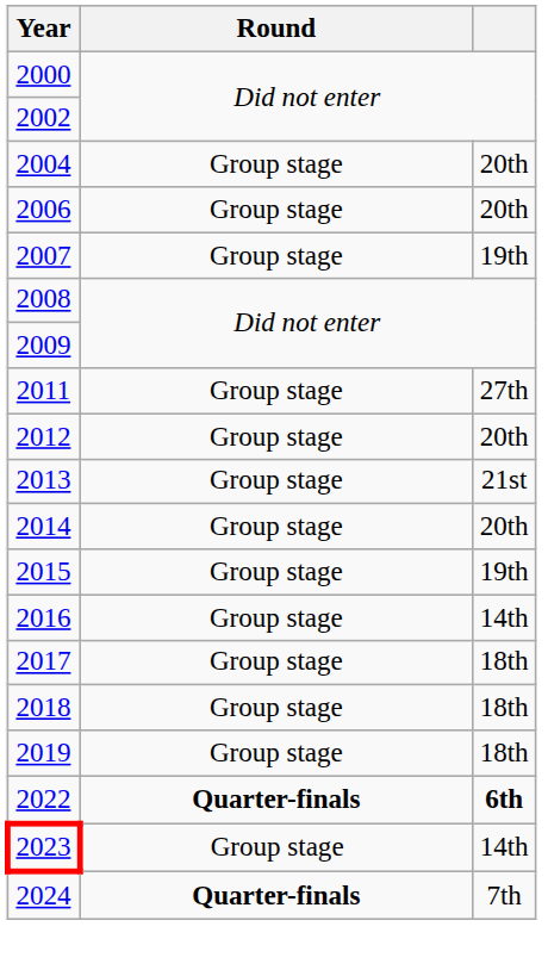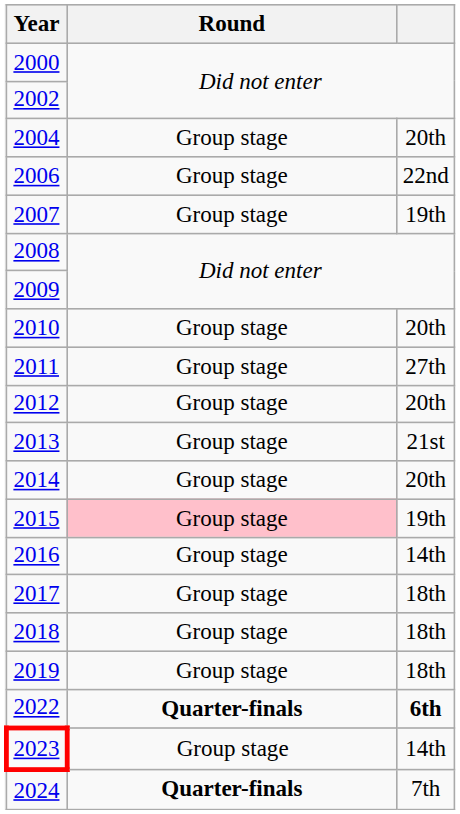 <table class="wikitable" style="text-align: center; font-size:90%">
 <tr>
 <th>Year</th>
 <th style="width:200px">Round</th>
 <th></th>
 </tr>
 <tr>
 <td><a href='#'>2000</a></td>
 <td colspan="2" rowspan="2"><em>Did not enter</em></td>
 </tr>
 <tr>
 <td><a href='#'>2002</a></td>
 </tr>
 <tr>
 <td><a href='#'>2004</a></td>
 <td>Group stage</td>
 <td>20th</td>
 </tr>
 <tr>
 <td><a href='#'>2006</a></td>
 <td>Group stage</td>
-<td>20th</td>
+<td>22nd</td>
 </tr>
 <tr>
 <td><a href='#'>2007</a></td>
 <td>Group stage</td>
 <td>19th</td>
 </tr>
 <tr>
 <td><a href='#'>2008</a></td>
 <td colspan="2" rowspan="2"><em>Did not enter</em></td>
 </tr>
 <tr>
 <td><a href='#'>2009</a></td>
+</tr>
+<tr>
+<td><a href='#'>2010</a></td>
+<td>Group stage</td>
+<td>20th</td>
 </tr>
 <tr>
 <td><a href='#'>2011</a></td>
 <td>Group stage</td>
 <td>27th</td>
 </tr>
 <tr>
 <td><a href='#'>2012</a></td>
 <td>Group stage</td>
 <td>20th</td>
 </tr>
 <tr>
 <td><a href='#'>2013</a></td>
 <td>Group stage</td>
 <td>21st</td>
 </tr>
 <tr>
 <td><a href='#'>2014</a></td>
 <td>Group stage</td>
 <td>20th</td>
 </tr>
 <tr>
 <td><a href='#'>2015</a></td>
-<td>Group stage</td>
+<td style="background: pink;">Group stage</td>
 <td>19th</td>
 </tr>
 <tr>
 <td><a href='#'>2016</a></td>
 <td>Group stage</td>
 <td>14th</td>
 </tr>
 <tr>
 <td><a href='#'>2017</a></td>
 <td>Group stage</td>
 <td>18th</td>
 </tr>
 <tr>
 <td><a href='#'>2018</a></td>
 <td>Group stage</td>
 <td>18th</td>
 </tr>
 <tr>
 <td><a href='#'>2019</a></td>
 <td>Group stage</td>
 <td>18th</td>
 </tr>
 <tr>
 <td><a href='#'>2022</a></td>
 <td><strong>Quarter-finals</strong></td>
 <td><strong>6th</strong></td>
 </tr>
 <tr>
 <td style="border: 3px solid red"><a href='#'>2023</a></td>
 <td>Group stage</td>
 <td>14th</td>
 </tr>
 <tr>
 <td><a href='#'>2024</a></td>
 <td><strong>Quarter-finals</strong></td>
 <td>7th</td>
 </tr>
 </table>
